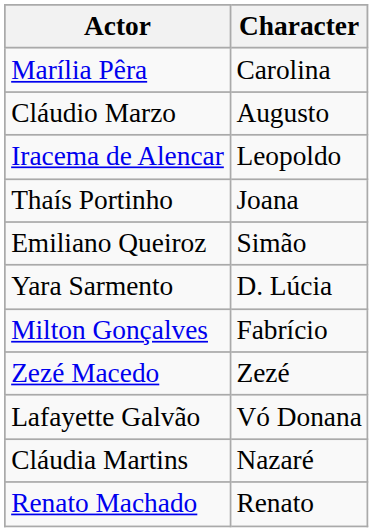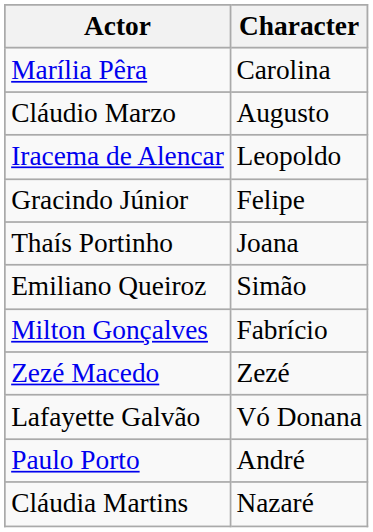 <table class="wikitable sortable">
 <tr style="background:#ccc;">
 <th>Actor</th>
 <th>Character</th>
 </tr>
 <tr>
 <td><a href='#'>Marília Pêra</a></td>
 <td>Carolina</td>
 </tr>
 <tr>
 <td>Cláudio Marzo</td>
 <td>Augusto</td>
 </tr>
 <tr>
 <td><a href='#'>Iracema de Alencar</a></td>
 <td>Leopoldo</td>
 </tr>
 <tr>
+<td>Gracindo Júnior</td>
+<td>Felipe</td>
+</tr>
+<tr>
 <td>Thaís Portinho</td>
 <td>Joana</td>
 </tr>
 <tr>
 <td>Emiliano Queiroz</td>
 <td>Simão</td>
-</tr>
-<tr>
-<td>Yara Sarmento</td>
-<td>D. Lúcia</td>
 </tr>
 <tr>
 <td><a href='#'>Milton Gonçalves</a></td>
 <td>Fabrício</td>
 </tr>
 <tr>
 <td><a href='#'>Zezé Macedo</a></td>
 <td>Zezé</td>
 </tr>
 <tr>
 <td>Lafayette Galvão</td>
 <td>Vó Donana</td>
 </tr>
 <tr>
+<td><a href='#'>Paulo Porto</a></td>
+<td>André</td>
+</tr>
+<tr>
 <td>Cláudia Martins</td>
 <td>Nazaré</td>
 </tr>
-<tr>
-<td><a href='#'>Renato Machado</a></td>
-<td>Renato</td>
-</tr>
 </table>
